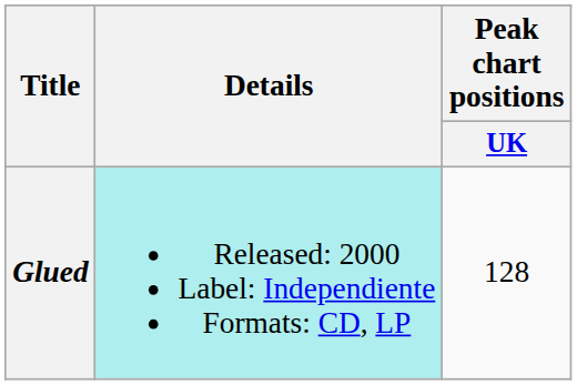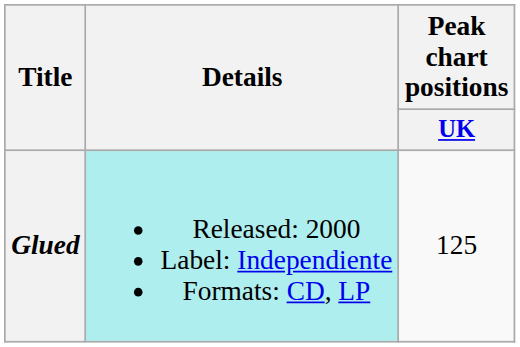 <table class="wikitable plainrowheaders" style="text-align:center;">
 <tr>
 <th scope="col" rowspan="2">Title</th>
 <th scope="col" rowspan="2">Details</th>
 <th scope="col" colspan="1">Peak chart positions</th>
 </tr>
 <tr>
 <th scope="col" style="width:3em;font-size:90%;"><a href='#'>UK</a><br></th>
 </tr>
 <tr>
 <th scope="row"><em>Glued</em></th>
 <td style="background: paleturquoise;"><br><ul><li>Released: 2000</li><li>Label: <a href='#'>Independiente</a></li><li>Formats: <a href='#'>CD</a>, <a href='#'>LP</a></li></ul></td>
-<td>128</td>
+<td>125</td>
 </tr>
 </table>
